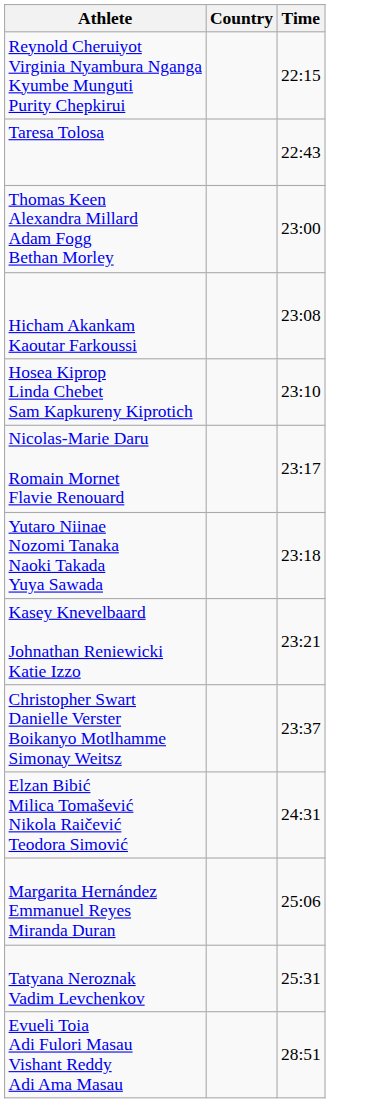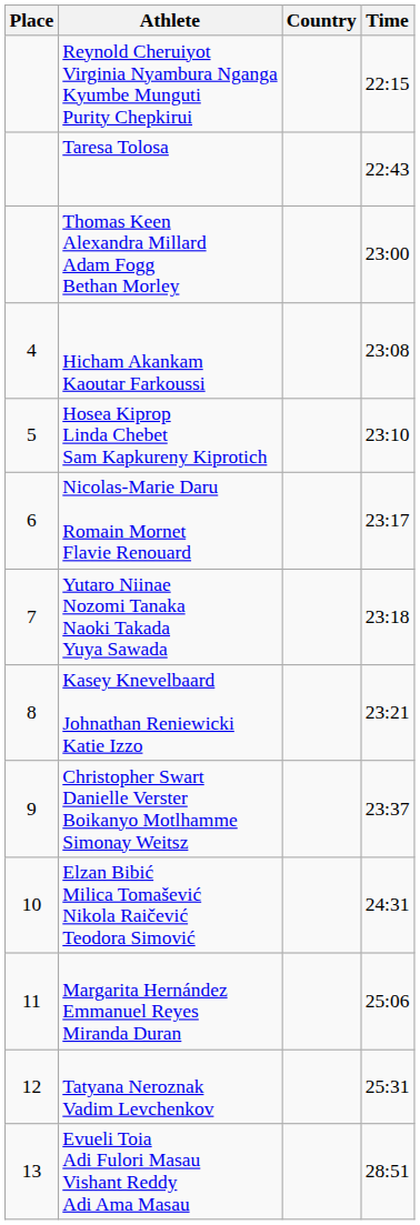 <table class="wikitable mw-datatable sortable">
 <tr>
+<th>Place</th>
 <th>Athlete</th>
 <th>Country</th>
 <th>Time</th>
 </tr>
 <tr>
+<td align=center></td>
 <td><a href='#'>Reynold Cheruiyot</a><br><a href='#'>Virginia Nyambura Nganga</a><br><a href='#'>Kyumbe Munguti</a><br><a href='#'>Purity Chepkirui</a></td>
 <td></td>
 <td>22:15</td>
 </tr>
 <tr>
+<td align=center></td>
 <td><a href='#'>Taresa Tolosa</a><br><br><br></td>
 <td></td>
 <td>22:43</td>
 </tr>
 <tr>
+<td align=center></td>
 <td><a href='#'>Thomas Keen</a><br><a href='#'>Alexandra Millard</a><br><a href='#'>Adam Fogg</a><br><a href='#'>Bethan Morley</a></td>
 <td></td>
 <td>23:00</td>
 </tr>
 <tr>
+<td align=center>4</td>
 <td><br><br><a href='#'>Hicham Akankam</a><br><a href='#'>Kaoutar Farkoussi</a></td>
 <td></td>
 <td>23:08</td>
 </tr>
 <tr>
+<td align=center>5</td>
 <td><a href='#'>Hosea Kiprop</a><br><a href='#'>Linda Chebet</a><br><a href='#'>Sam Kapkureny Kiprotich</a><br></td>
 <td></td>
 <td>23:10</td>
 </tr>
 <tr>
+<td align=center>6</td>
 <td><a href='#'>Nicolas-Marie Daru</a><br><br><a href='#'>Romain Mornet</a><br><a href='#'>Flavie Renouard</a></td>
 <td></td>
 <td>23:17</td>
 </tr>
 <tr>
+<td align=center>7</td>
 <td><a href='#'>Yutaro Niinae</a><br><a href='#'>Nozomi Tanaka</a><br><a href='#'>Naoki Takada</a><br><a href='#'>Yuya Sawada</a></td>
 <td></td>
 <td>23:18</td>
 </tr>
 <tr>
+<td align=center>8</td>
 <td><a href='#'>Kasey Knevelbaard</a><br><br><a href='#'>Johnathan Reniewicki</a><br><a href='#'>Katie Izzo</a></td>
 <td></td>
 <td>23:21</td>
 </tr>
 <tr>
+<td align=center>9</td>
 <td><a href='#'>Christopher Swart</a><br><a href='#'>Danielle Verster</a><br><a href='#'>Boikanyo Motlhamme</a><br><a href='#'>Simonay Weitsz</a></td>
 <td></td>
 <td>23:37</td>
 </tr>
 <tr>
+<td align=center>10</td>
 <td><a href='#'>Elzan Bibić</a><br><a href='#'>Milica Tomašević</a><br><a href='#'>Nikola Raičević</a><br><a href='#'>Teodora Simović</a></td>
 <td></td>
 <td>24:31</td>
 </tr>
 <tr>
+<td align=center>11</td>
 <td><br><a href='#'>Margarita Hernández</a><br><a href='#'>Emmanuel Reyes</a><br><a href='#'>Miranda Duran</a></td>
 <td></td>
 <td>25:06</td>
 </tr>
 <tr>
+<td align=center>12</td>
 <td><br><a href='#'>Tatyana Neroznak</a><br><a href='#'>Vadim Levchenkov</a><br></td>
 <td></td>
 <td>25:31</td>
 </tr>
 <tr>
+<td align=center>13</td>
 <td><a href='#'>Evueli Toia</a><br><a href='#'>Adi Fulori Masau</a><br><a href='#'>Vishant Reddy</a><br><a href='#'>Adi Ama Masau</a></td>
 <td></td>
 <td>28:51</td>
 </tr>
 </table>
